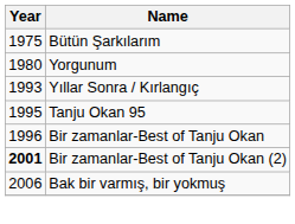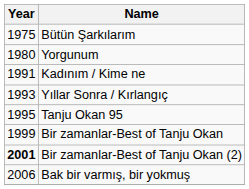 <table class="sortable wikitable">
 <tr>
 <th>Year</th>
 <th>Name</th>
 </tr>
 <tr>
 <td>1975</td>
 <td>Bütün Şarkılarım</td>
 </tr>
 <tr>
 <td>1980</td>
 <td>Yorgunum</td>
 </tr>
 <tr>
+<td>1991</td>
+<td>Kadınım / Kime ne</td>
+</tr>
+<tr>
 <td>1993</td>
 <td>Yıllar Sonra / Kırlangıç</td>
 </tr>
 <tr>
 <td>1995</td>
 <td>Tanju Okan 95</td>
 </tr>
 <tr>
-<td>1996</td>
+<td>1999</td>
 <td>Bir zamanlar-Best of Tanju Okan</td>
 </tr>
 <tr>
 <td><strong>2001</strong></td>
 <td>Bir zamanlar-Best of Tanju Okan (2)</td>
 </tr>
 <tr>
 <td>2006</td>
 <td>Bak bir varmış, bir yokmuş</td>
 </tr>
 <tr>
 </tr>
 </table>
